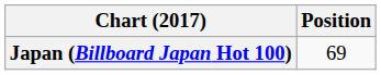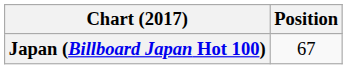 <table class="wikitable sortable plainrowheaders" style="text-align:center">
 <tr>
 <th scope="col">Chart (2017)</th>
 <th scope="col">Position</th>
 </tr>
 <tr>
 <th scope="row">Japan (<a href='#'><em>Billboard Japan</em> Hot 100</a>)</th>
-<td>69</td>
+<td>67</td>
 </tr>
 </table>
